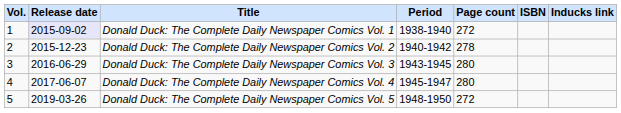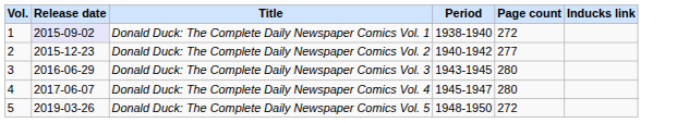 <table class="wikitable sortable">
 <tr>
 <th style="background-color:#D0E4FE" data-sort-type-"number">Vol.</th>
 <th style="background-color:#D0E4FE">Release date</th>
 <th style="background-color:#D0E4FE">Title</th>
 <th style="background-color:#D0E4FE">Period</th>
 <th style="background-color:#D0E4FE">Page count</th>
-<th style="background-color:#D0E4FE">ISBN</th>
 <th style="background-color:#D0E4FE">Inducks link</th>
 </tr>
 <tr>
 <td>1</td>
 <td style="background: lavender;">2015-09-02</td>
 <td><em>Donald Duck: The Complete Daily Newspaper Comics Vol. 1</em></td>
 <td>1938-1940</td>
 <td>272</td>
 <td></td>
-<td></td>
 </tr>
 <tr>
 <td>2</td>
 <td>2015-12-23</td>
 <td><em>Donald Duck: The Complete Daily Newspaper Comics Vol. 2</em></td>
 <td>1940-1942</td>
-<td>278</td>
-<td></td>
+<td>277</td>
 <td></td>
 </tr>
 <tr>
 <td>3</td>
 <td>2016-06-29</td>
 <td><em>Donald Duck: The Complete Daily Newspaper Comics Vol. 3</em></td>
 <td>1943-1945</td>
 <td>280</td>
 <td></td>
-<td></td>
 </tr>
 <tr>
 <td>4</td>
 <td>2017-06-07</td>
 <td><em>Donald Duck: The Complete Daily Newspaper Comics Vol. 4</em></td>
 <td>1945-1947</td>
 <td>280</td>
-<td></td>
 <td></td>
 </tr>
 <tr>
 <td>5</td>
 <td>2019-03-26</td>
 <td><em>Donald Duck: The Complete Daily Newspaper Comics Vol. 5</em></td>
 <td>1948-1950</td>
 <td>272</td>
 <td></td>
-<td></td>
 </tr>
 </table>
